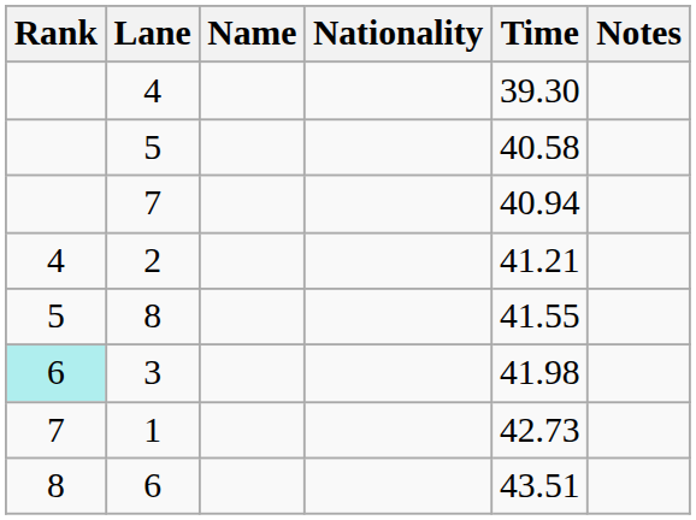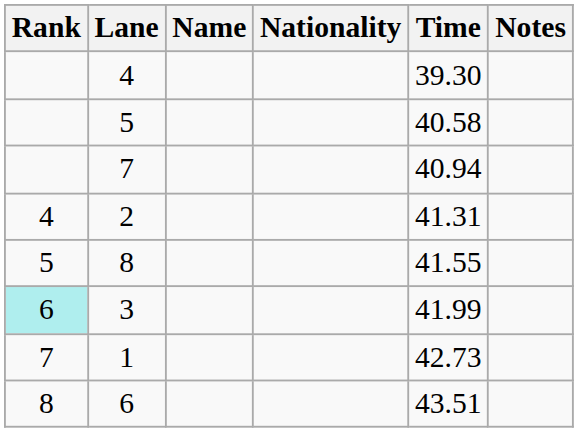 <table class="wikitable sortable" style="text-align:center">
 <tr>
 <th>Rank</th>
 <th>Lane</th>
 <th>Name</th>
 <th>Nationality</th>
 <th>Time</th>
 <th>Notes</th>
 </tr>
 <tr>
 <td></td>
 <td>4</td>
 <td align=left></td>
 <td align=left></td>
 <td>39.30</td>
 <td></td>
 </tr>
 <tr>
 <td></td>
 <td>5</td>
 <td align=left></td>
 <td align=left></td>
 <td>40.58</td>
 <td></td>
 </tr>
 <tr>
 <td></td>
 <td>7</td>
 <td align=left></td>
 <td align=left></td>
 <td>40.94</td>
 <td></td>
 </tr>
 <tr>
 <td>4</td>
 <td>2</td>
 <td align=left></td>
 <td align=left></td>
-<td>41.21</td>
+<td>41.31</td>
 <td></td>
 </tr>
 <tr>
 <td>5</td>
 <td>8</td>
 <td align=left></td>
 <td align=left></td>
 <td>41.55</td>
 <td></td>
 </tr>
 <tr>
 <td style="background: paleturquoise;">6</td>
 <td>3</td>
 <td align=left></td>
 <td align=left></td>
-<td>41.98</td>
+<td>41.99</td>
 <td></td>
 </tr>
 <tr>
 <td>7</td>
 <td>1</td>
 <td align=left></td>
 <td align=left></td>
 <td>42.73</td>
 <td></td>
 </tr>
 <tr>
 <td>8</td>
 <td>6</td>
 <td align=left></td>
 <td align=left></td>
 <td>43.51</td>
 <td></td>
 </tr>
 </table>
